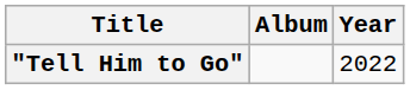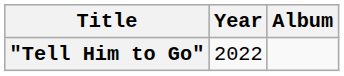 <table class="wikitable plainrowheaders" style="text-align:center">
 <tr>
 <th scope="col">Title</th>
+<th scope="col">Year</th>
 <th scope="col">Album</th>
-<th scope="col">Year</th>
 </tr>
 <tr>
 <th scope="row">"Tell Him to Go" <br></th>
+<td>2022</td>
 <td></td>
-<td>2022</td>
 </tr>
 </table>
